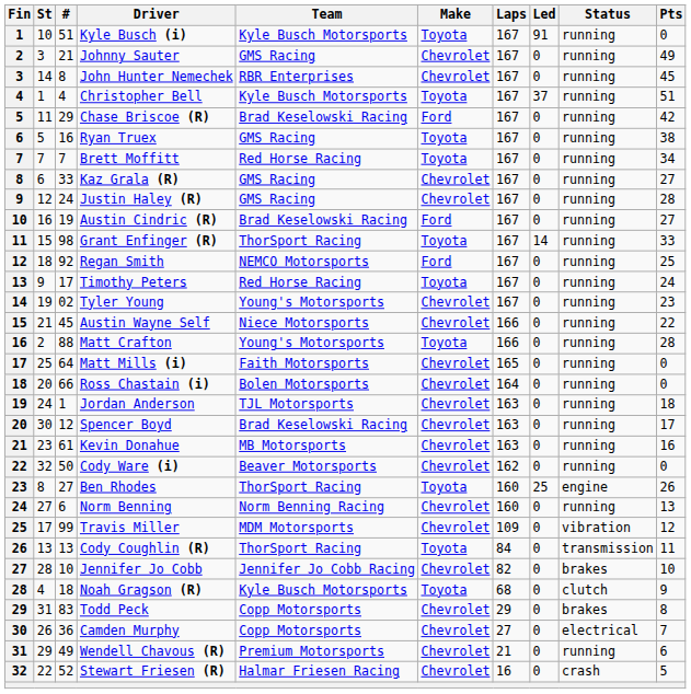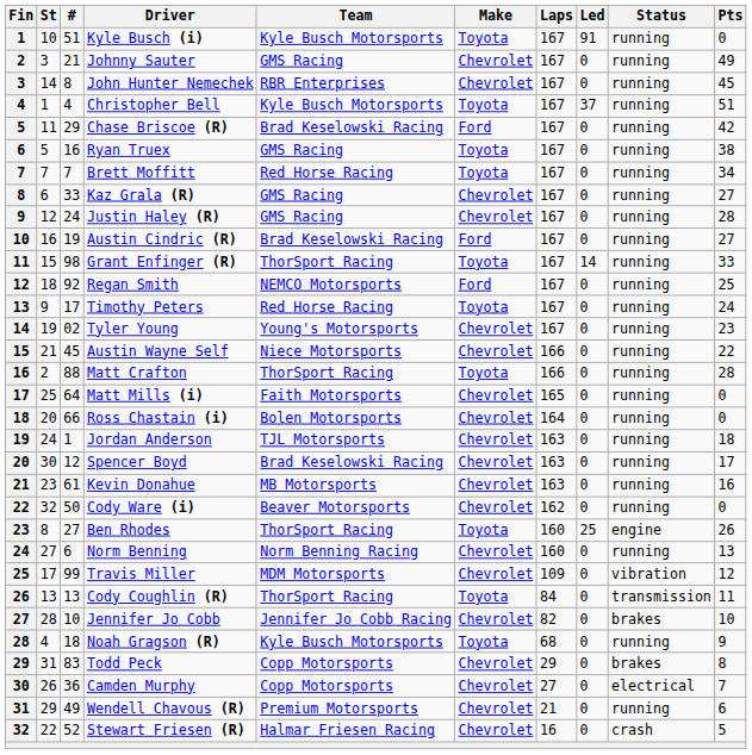 <table class="wikitable" style="font-size:95%">
 <tr>
 <th>Fin</th>
 <th>St</th>
 <th>#</th>
 <th>Driver</th>
 <th>Team</th>
 <th>Make</th>
 <th>Laps</th>
 <th>Led</th>
 <th>Status</th>
 <th>Pts</th>
 </tr>
 <tr>
 <th>1</th>
 <td>10</td>
 <td>51</td>
 <td><a href='#'>Kyle Busch</a> <strong>(i)</strong></td>
 <td><a href='#'>Kyle Busch Motorsports</a></td>
 <td><a href='#'>Toyota</a></td>
 <td>167</td>
 <td>91</td>
 <td>running</td>
 <td>0</td>
 </tr>
 <tr>
 <th>2</th>
 <td>3</td>
 <td>21</td>
 <td><a href='#'>Johnny Sauter</a></td>
 <td><a href='#'>GMS Racing</a></td>
 <td><a href='#'>Chevrolet</a></td>
 <td>167</td>
 <td>0</td>
 <td>running</td>
 <td>49</td>
 </tr>
 <tr>
 <th>3</th>
 <td>14</td>
 <td>8</td>
 <td><a href='#'>John Hunter Nemechek</a></td>
 <td><a href='#'>RBR Enterprises</a></td>
 <td><a href='#'>Chevrolet</a></td>
 <td>167</td>
 <td>0</td>
 <td>running</td>
 <td>45</td>
 </tr>
 <tr>
 <th>4</th>
 <td>1</td>
 <td>4</td>
 <td><a href='#'>Christopher Bell</a></td>
 <td><a href='#'>Kyle Busch Motorsports</a></td>
 <td><a href='#'>Toyota</a></td>
 <td>167</td>
 <td>37</td>
 <td>running</td>
 <td>51</td>
 </tr>
 <tr>
 <th>5</th>
 <td>11</td>
 <td>29</td>
 <td><a href='#'>Chase Briscoe</a> <strong>(R)</strong></td>
 <td><a href='#'>Brad Keselowski Racing</a></td>
 <td><a href='#'>Ford</a></td>
 <td>167</td>
 <td>0</td>
 <td>running</td>
 <td>42</td>
 </tr>
 <tr>
 <th>6</th>
 <td>5</td>
 <td>16</td>
 <td><a href='#'>Ryan Truex</a></td>
 <td><a href='#'>GMS Racing</a></td>
 <td><a href='#'>Toyota</a></td>
 <td>167</td>
 <td>0</td>
 <td>running</td>
 <td>38</td>
 </tr>
 <tr>
 <th>7</th>
 <td>7</td>
 <td>7</td>
 <td><a href='#'>Brett Moffitt</a></td>
 <td><a href='#'>Red Horse Racing</a></td>
 <td><a href='#'>Toyota</a></td>
 <td>167</td>
 <td>0</td>
 <td>running</td>
 <td>34</td>
 </tr>
 <tr>
 <th>8</th>
 <td>6</td>
 <td>33</td>
 <td><a href='#'>Kaz Grala</a> <strong>(R)</strong></td>
 <td><a href='#'>GMS Racing</a></td>
 <td><a href='#'>Chevrolet</a></td>
 <td>167</td>
 <td>0</td>
 <td>running</td>
 <td>27</td>
 </tr>
 <tr>
 <th>9</th>
 <td>12</td>
 <td>24</td>
 <td><a href='#'>Justin Haley</a> <strong>(R)</strong></td>
 <td><a href='#'>GMS Racing</a></td>
 <td><a href='#'>Chevrolet</a></td>
 <td>167</td>
 <td>0</td>
 <td>running</td>
 <td>28</td>
 </tr>
 <tr>
 <th>10</th>
 <td>16</td>
 <td>19</td>
 <td><a href='#'>Austin Cindric</a> <strong>(R)</strong></td>
 <td><a href='#'>Brad Keselowski Racing</a></td>
 <td><a href='#'>Ford</a></td>
 <td>167</td>
 <td>0</td>
 <td>running</td>
 <td>27</td>
 </tr>
 <tr>
 <th>11</th>
 <td>15</td>
 <td>98</td>
 <td><a href='#'>Grant Enfinger</a> <strong>(R)</strong></td>
 <td><a href='#'>ThorSport Racing</a></td>
 <td><a href='#'>Toyota</a></td>
 <td>167</td>
 <td>14</td>
 <td>running</td>
 <td>33</td>
 </tr>
 <tr>
 <th>12</th>
 <td>18</td>
 <td>92</td>
 <td><a href='#'>Regan Smith</a></td>
 <td><a href='#'>NEMCO Motorsports</a></td>
 <td><a href='#'>Ford</a></td>
 <td>167</td>
 <td>0</td>
 <td>running</td>
 <td>25</td>
 </tr>
 <tr>
 <th>13</th>
 <td>9</td>
 <td>17</td>
 <td><a href='#'>Timothy Peters</a></td>
 <td><a href='#'>Red Horse Racing</a></td>
 <td><a href='#'>Toyota</a></td>
 <td>167</td>
 <td>0</td>
 <td>running</td>
 <td>24</td>
 </tr>
 <tr>
 <th>14</th>
 <td>19</td>
 <td>02</td>
 <td><a href='#'>Tyler Young</a></td>
 <td><a href='#'>Young's Motorsports</a></td>
 <td><a href='#'>Chevrolet</a></td>
 <td>167</td>
 <td>0</td>
 <td>running</td>
 <td>23</td>
 </tr>
 <tr>
 <th>15</th>
 <td>21</td>
 <td>45</td>
 <td><a href='#'>Austin Wayne Self</a></td>
 <td><a href='#'>Niece Motorsports</a></td>
 <td><a href='#'>Chevrolet</a></td>
 <td>166</td>
 <td>0</td>
 <td>running</td>
 <td>22</td>
 </tr>
 <tr>
 <th>16</th>
 <td>2</td>
 <td>88</td>
 <td><a href='#'>Matt Crafton</a></td>
-<td><a href='#'>Young's Motorsports</a></td>
+<td><a href='#'>ThorSport Racing</a></td>
 <td><a href='#'>Toyota</a></td>
 <td>166</td>
 <td>0</td>
 <td>running</td>
 <td>28</td>
 </tr>
 <tr>
 <th>17</th>
 <td>25</td>
 <td>64</td>
 <td><a href='#'>Matt Mills</a> <strong>(i)</strong></td>
 <td><a href='#'>Faith Motorsports</a></td>
 <td><a href='#'>Chevrolet</a></td>
 <td>165</td>
 <td>0</td>
 <td>running</td>
 <td>0</td>
 </tr>
 <tr>
 <th>18</th>
 <td>20</td>
 <td>66</td>
 <td><a href='#'>Ross Chastain</a> <strong>(i)</strong></td>
 <td><a href='#'>Bolen Motorsports</a></td>
 <td><a href='#'>Chevrolet</a></td>
 <td>164</td>
 <td>0</td>
 <td>running</td>
 <td>0</td>
 </tr>
 <tr>
 <th>19</th>
 <td>24</td>
 <td>1</td>
 <td><a href='#'>Jordan Anderson</a></td>
 <td><a href='#'>TJL Motorsports</a></td>
 <td><a href='#'>Chevrolet</a></td>
 <td>163</td>
 <td>0</td>
 <td>running</td>
 <td>18</td>
 </tr>
 <tr>
 <th>20</th>
 <td>30</td>
 <td>12</td>
 <td><a href='#'>Spencer Boyd</a></td>
 <td><a href='#'>Brad Keselowski Racing</a></td>
 <td><a href='#'>Chevrolet</a></td>
 <td>163</td>
 <td>0</td>
 <td>running</td>
 <td>17</td>
 </tr>
 <tr>
 <th>21</th>
 <td>23</td>
 <td>61</td>
 <td><a href='#'>Kevin Donahue</a></td>
 <td><a href='#'>MB Motorsports</a></td>
 <td><a href='#'>Chevrolet</a></td>
 <td>163</td>
 <td>0</td>
 <td>running</td>
 <td>16</td>
 </tr>
 <tr>
 <th>22</th>
 <td>32</td>
 <td>50</td>
 <td><a href='#'>Cody Ware</a> <strong>(i)</strong></td>
 <td><a href='#'>Beaver Motorsports</a></td>
 <td><a href='#'>Chevrolet</a></td>
 <td>162</td>
 <td>0</td>
 <td>running</td>
 <td>0</td>
 </tr>
 <tr>
 <th>23</th>
 <td>8</td>
 <td>27</td>
 <td><a href='#'>Ben Rhodes</a></td>
 <td><a href='#'>ThorSport Racing</a></td>
 <td><a href='#'>Toyota</a></td>
 <td>160</td>
 <td>25</td>
 <td>engine</td>
 <td>26</td>
 </tr>
 <tr>
 <th>24</th>
 <td>27</td>
 <td>6</td>
 <td><a href='#'>Norm Benning</a></td>
 <td><a href='#'>Norm Benning Racing</a></td>
 <td><a href='#'>Chevrolet</a></td>
 <td>160</td>
 <td>0</td>
 <td>running</td>
 <td>13</td>
 </tr>
 <tr>
 <th>25</th>
 <td>17</td>
 <td>99</td>
 <td><a href='#'>Travis Miller</a></td>
 <td><a href='#'>MDM Motorsports</a></td>
 <td><a href='#'>Chevrolet</a></td>
 <td>109</td>
 <td>0</td>
 <td>vibration</td>
 <td>12</td>
 </tr>
 <tr>
 <th>26</th>
 <td>13</td>
 <td>13</td>
 <td><a href='#'>Cody Coughlin</a> <strong>(R)</strong></td>
 <td><a href='#'>ThorSport Racing</a></td>
 <td><a href='#'>Toyota</a></td>
 <td>84</td>
 <td>0</td>
 <td>transmission</td>
 <td>11</td>
 </tr>
 <tr>
 <th>27</th>
 <td>28</td>
 <td>10</td>
 <td><a href='#'>Jennifer Jo Cobb</a></td>
 <td><a href='#'>Jennifer Jo Cobb Racing</a></td>
 <td><a href='#'>Chevrolet</a></td>
 <td>82</td>
 <td>0</td>
 <td>brakes</td>
 <td>10</td>
 </tr>
 <tr>
 <th>28</th>
 <td>4</td>
 <td>18</td>
 <td><a href='#'>Noah Gragson</a> <strong>(R)</strong></td>
 <td><a href='#'>Kyle Busch Motorsports</a></td>
 <td><a href='#'>Toyota</a></td>
 <td>68</td>
 <td>0</td>
-<td>clutch</td>
+<td>running</td>
 <td>9</td>
 </tr>
 <tr>
 <th>29</th>
 <td>31</td>
 <td>83</td>
 <td><a href='#'>Todd Peck</a></td>
 <td><a href='#'>Copp Motorsports</a></td>
 <td><a href='#'>Chevrolet</a></td>
 <td>29</td>
 <td>0</td>
 <td>brakes</td>
 <td>8</td>
 </tr>
 <tr>
 <th>30</th>
 <td>26</td>
 <td>36</td>
 <td><a href='#'>Camden Murphy</a></td>
 <td><a href='#'>Copp Motorsports</a></td>
 <td><a href='#'>Chevrolet</a></td>
 <td>27</td>
 <td>0</td>
 <td>electrical</td>
 <td>7</td>
 </tr>
 <tr>
 <th>31</th>
 <td>29</td>
 <td>49</td>
 <td><a href='#'>Wendell Chavous</a> <strong>(R)</strong></td>
 <td><a href='#'>Premium Motorsports</a></td>
 <td><a href='#'>Chevrolet</a></td>
 <td>21</td>
 <td>0</td>
 <td>running</td>
 <td>6</td>
 </tr>
 <tr>
 <th>32</th>
 <td>22</td>
 <td>52</td>
 <td><a href='#'>Stewart Friesen</a> <strong>(R)</strong></td>
 <td><a href='#'>Halmar Friesen Racing</a></td>
 <td><a href='#'>Chevrolet</a></td>
 <td>16</td>
 <td>0</td>
 <td>crash</td>
 <td>5</td>
 </tr>
 <tr>
 <th colspan="10"></th>
 </tr>
 </table>
